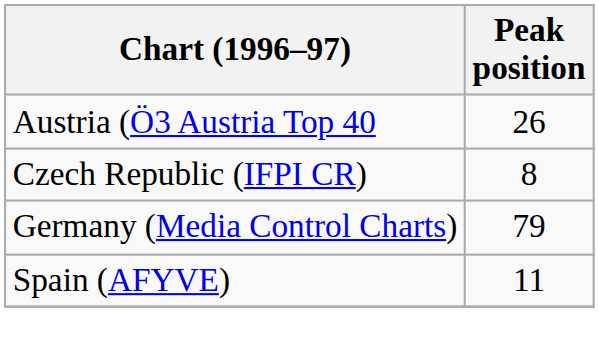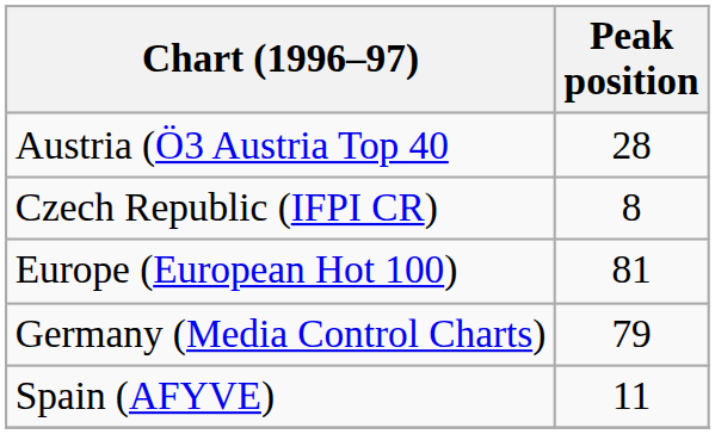 <table class="wikitable sortable">
 <tr>
 <th>Chart (1996–97)</th>
 <th>Peak<br>position</th>
 </tr>
 <tr>
 <td>Austria (<a href='#'>Ö3 Austria Top 40</a></td>
-<td align="center">26</td>
+<td align="center">28</td>
 </tr>
 <tr>
 <td>Czech Republic (<a href='#'>IFPI CR</a>)</td>
 <td align="center">8</td>
+</tr>
+<tr>
+<td>Europe (<a href='#'>European Hot 100</a>)</td>
+<td style="text-align:center;">81</td>
 </tr>
 <tr>
 <td>Germany (<a href='#'>Media Control Charts</a>) </td>
 <td align="center">79</td>
 </tr>
 <tr>
 <td>Spain (<a href='#'>AFYVE</a>)</td>
 <td align="center">11</td>
 </tr>
 <tr>
 </tr>
 </table>
